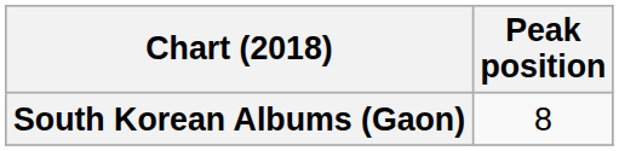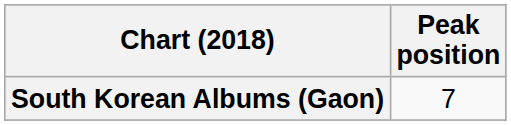 <table class="wikitable plainrowheaders" style="text-align:center">
 <tr>
 <th scope="col">Chart (2018)</th>
 <th scope="col">Peak<br> position</th>
 </tr>
 <tr>
 <th scope="row">South Korean Albums (Gaon)</th>
-<td>8</td>
+<td>7</td>
 </tr>
 </table>
